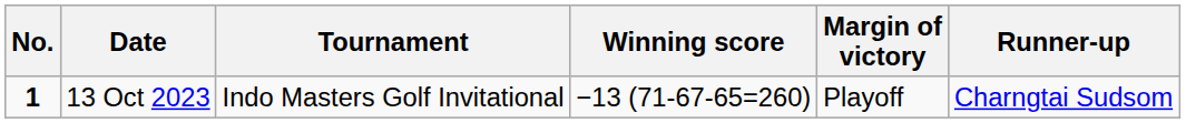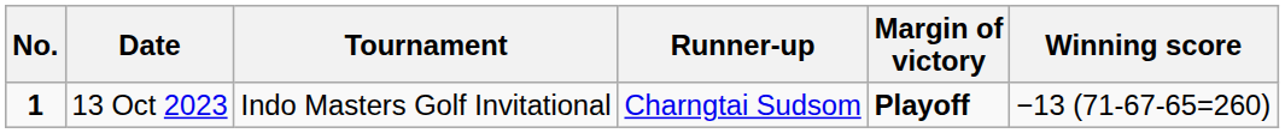 <table class="wikitable" style="font-size:95%;">
 <tr>
 <th>No.</th>
 <th>Date</th>
 <th>Tournament</th>
+<th>Runner-up</th>
+<th>Margin of<br>victory</th>
 <th>Winning score</th>
-<th>Margin of<br>victory</th>
-<th>Runner-up</th>
 </tr>
 <tr>
 <td align=center><strong>1</strong></td>
 <td align=right>13 Oct <a href='#'>2023</a></td>
 <td>Indo Masters Golf Invitational</td>
+<td> <a href='#'>Charngtai Sudsom</a></td>
+<td><strong>Playoff</strong></td>
 <td>−13 (71-67-65=260)</td>
-<td>Playoff</td>
-<td> <a href='#'>Charngtai Sudsom</a></td>
 </tr>
 </table>
